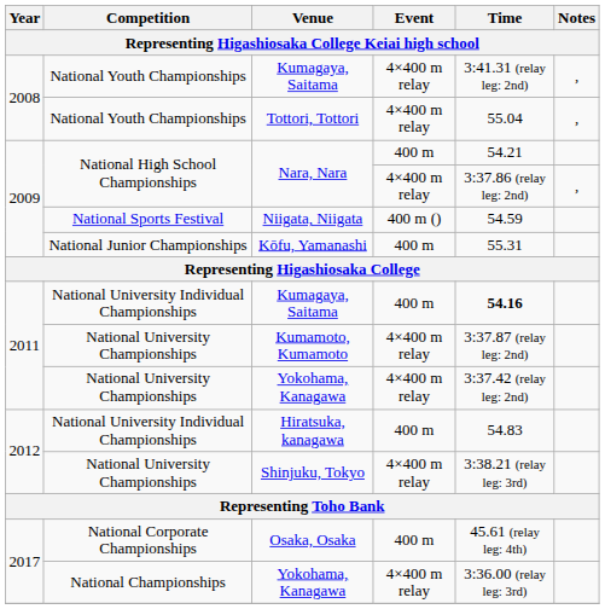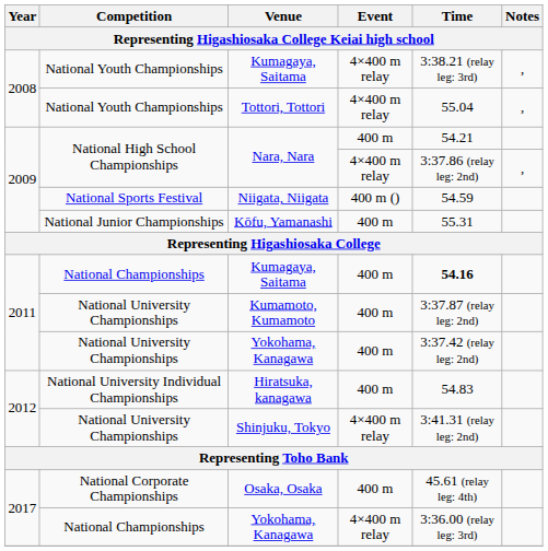 <table class="wikitable sortable" style=text-align:center>
 <tr>
 <th>Year</th>
 <th>Competition</th>
 <th>Venue</th>
 <th>Event</th>
 <th>Time</th>
 <th>Notes</th>
 </tr>
 <tr>
 <th colspan="6">Representing <a href='#'>Higashiosaka College Keiai high school</a></th>
 </tr>
 <tr>
 <td rowspan=2>2008</td>
 <td>National Youth Championships</td>
 <td><a href='#'>Kumagaya, Saitama</a></td>
 <td>4×400 m relay</td>
-<td>3:41.31 <small>(relay leg: 2nd)</small></td>
+<td>3:38.21 <small>(relay leg: 3rd)</small></td>
 <td>, </td>
 </tr>
 <tr>
 <td>National Youth Championships</td>
 <td><a href='#'>Tottori, Tottori</a></td>
 <td>4×400 m relay</td>
 <td>55.04</td>
 <td>, </td>
 </tr>
 <tr>
 <td rowspan=4>2009</td>
 <td rowspan=2>National High School Championships</td>
 <td rowspan=2><a href='#'>Nara, Nara</a></td>
 <td>400 m</td>
 <td>54.21</td>
 <td></td>
 </tr>
 <tr>
 <td>4×400 m relay</td>
 <td>3:37.86 <small>(relay leg: 2nd)</small></td>
 <td>, </td>
 </tr>
 <tr>
 <td><a href='#'>National Sports Festival</a></td>
 <td><a href='#'>Niigata, Niigata</a></td>
 <td>400 m ()</td>
 <td>54.59</td>
 <td></td>
 </tr>
 <tr>
 <td>National Junior Championships</td>
 <td><a href='#'>Kōfu, Yamanashi</a></td>
 <td>400 m</td>
 <td>55.31</td>
 <td></td>
 </tr>
 <tr>
 <th colspan="6">Representing <a href='#'>Higashiosaka College</a></th>
 </tr>
 <tr>
 <td rowspan=3>2011</td>
-<td>National University Individual Championships</td>
+<td><a href='#'>National Championships</a></td>
 <td><a href='#'>Kumagaya, Saitama</a></td>
 <td>400 m</td>
 <td><strong>54.16</strong></td>
 <td></td>
 </tr>
 <tr>
 <td>National University Championships</td>
 <td><a href='#'>Kumamoto, Kumamoto</a></td>
-<td>4×400 m relay</td>
+<td>400 m</td>
 <td>3:37.87 <small>(relay leg: 2nd)</small></td>
 <td></td>
 </tr>
 <tr>
 <td>National University Championships</td>
 <td><a href='#'>Yokohama, Kanagawa</a></td>
-<td>4×400 m relay</td>
+<td>400 m</td>
 <td>3:37.42 <small>(relay leg: 2nd)</small></td>
 <td></td>
 </tr>
 <tr>
 <td rowspan=2>2012</td>
 <td>National University Individual Championships</td>
 <td><a href='#'>Hiratsuka, kanagawa</a></td>
 <td>400 m</td>
 <td>54.83</td>
 <td></td>
 </tr>
 <tr>
 <td>National University Championships</td>
 <td><a href='#'>Shinjuku, Tokyo</a></td>
 <td>4×400 m relay</td>
-<td>3:38.21 <small>(relay leg: 3rd)</small></td>
+<td>3:41.31 <small>(relay leg: 2nd)</small></td>
 <td></td>
 </tr>
 <tr>
 <th colspan="6">Representing <a href='#'>Toho Bank</a></th>
 </tr>
 <tr>
 <td rowspan=2>2017</td>
 <td>National Corporate Championships</td>
 <td><a href='#'>Osaka, Osaka</a></td>
 <td>400 m</td>
 <td>45.61 <small>(relay leg: 4th)</small></td>
 <td></td>
 </tr>
 <tr>
 <td>National Championships</td>
 <td><a href='#'>Yokohama, Kanagawa</a></td>
 <td>4×400 m relay</td>
 <td>3:36.00 <small>(relay leg: 3rd)</small></td>
 <td></td>
 </tr>
 <tr>
 </tr>
 </table>
